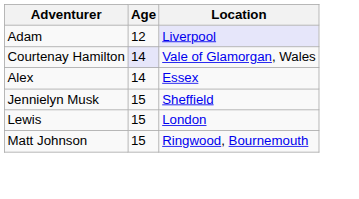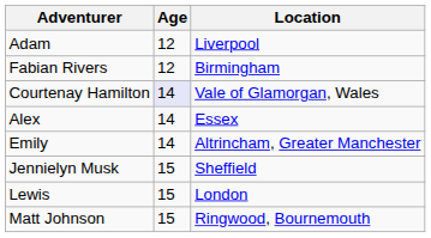 <table class="wikitable">
 <tr>
 <th>Adventurer</th>
 <th>Age</th>
 <th>Location</th>
 </tr>
 <tr>
 <td>Adam</td>
 <td>12</td>
-<td style="background: lavender;"><a href='#'>Liverpool</a></td>
+<td><a href='#'>Liverpool</a></td>
+</tr>
+<tr>
+<td>Fabian Rivers</td>
+<td>12</td>
+<td><a href='#'>Birmingham</a></td>
 </tr>
 <tr>
 <td>Courtenay Hamilton</td>
 <td style="background: lavender;">14</td>
 <td><a href='#'>Vale of Glamorgan</a>, Wales</td>
 </tr>
 <tr>
 <td>Alex</td>
 <td>14</td>
 <td><a href='#'>Essex</a></td>
+</tr>
+<tr>
+<td>Emily</td>
+<td>14</td>
+<td><a href='#'>Altrincham</a>, <a href='#'>Greater Manchester</a></td>
 </tr>
 <tr>
 <td>Jennielyn Musk</td>
 <td>15</td>
 <td><a href='#'>Sheffield</a></td>
 </tr>
 <tr>
 <td>Lewis</td>
 <td>15</td>
 <td><a href='#'>London</a></td>
 </tr>
 <tr>
 <td>Matt Johnson</td>
 <td>15</td>
 <td><a href='#'>Ringwood</a>, <a href='#'>Bournemouth</a></td>
 </tr>
 </table>
